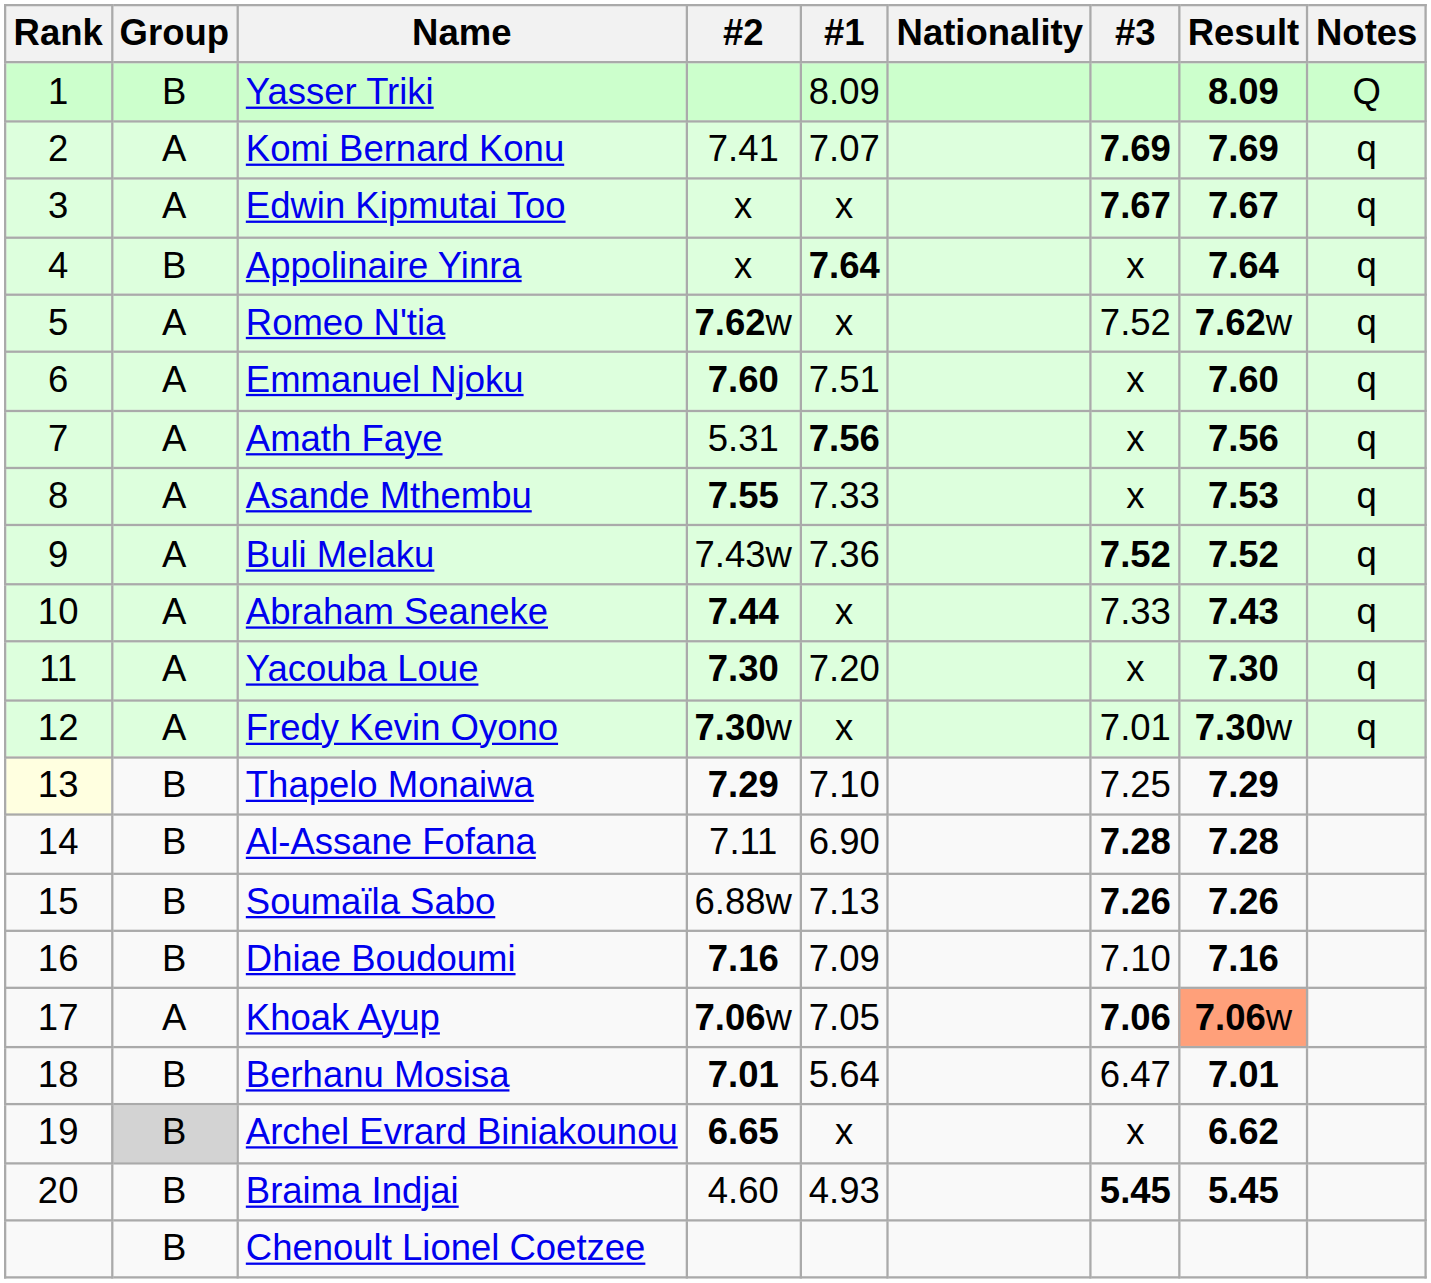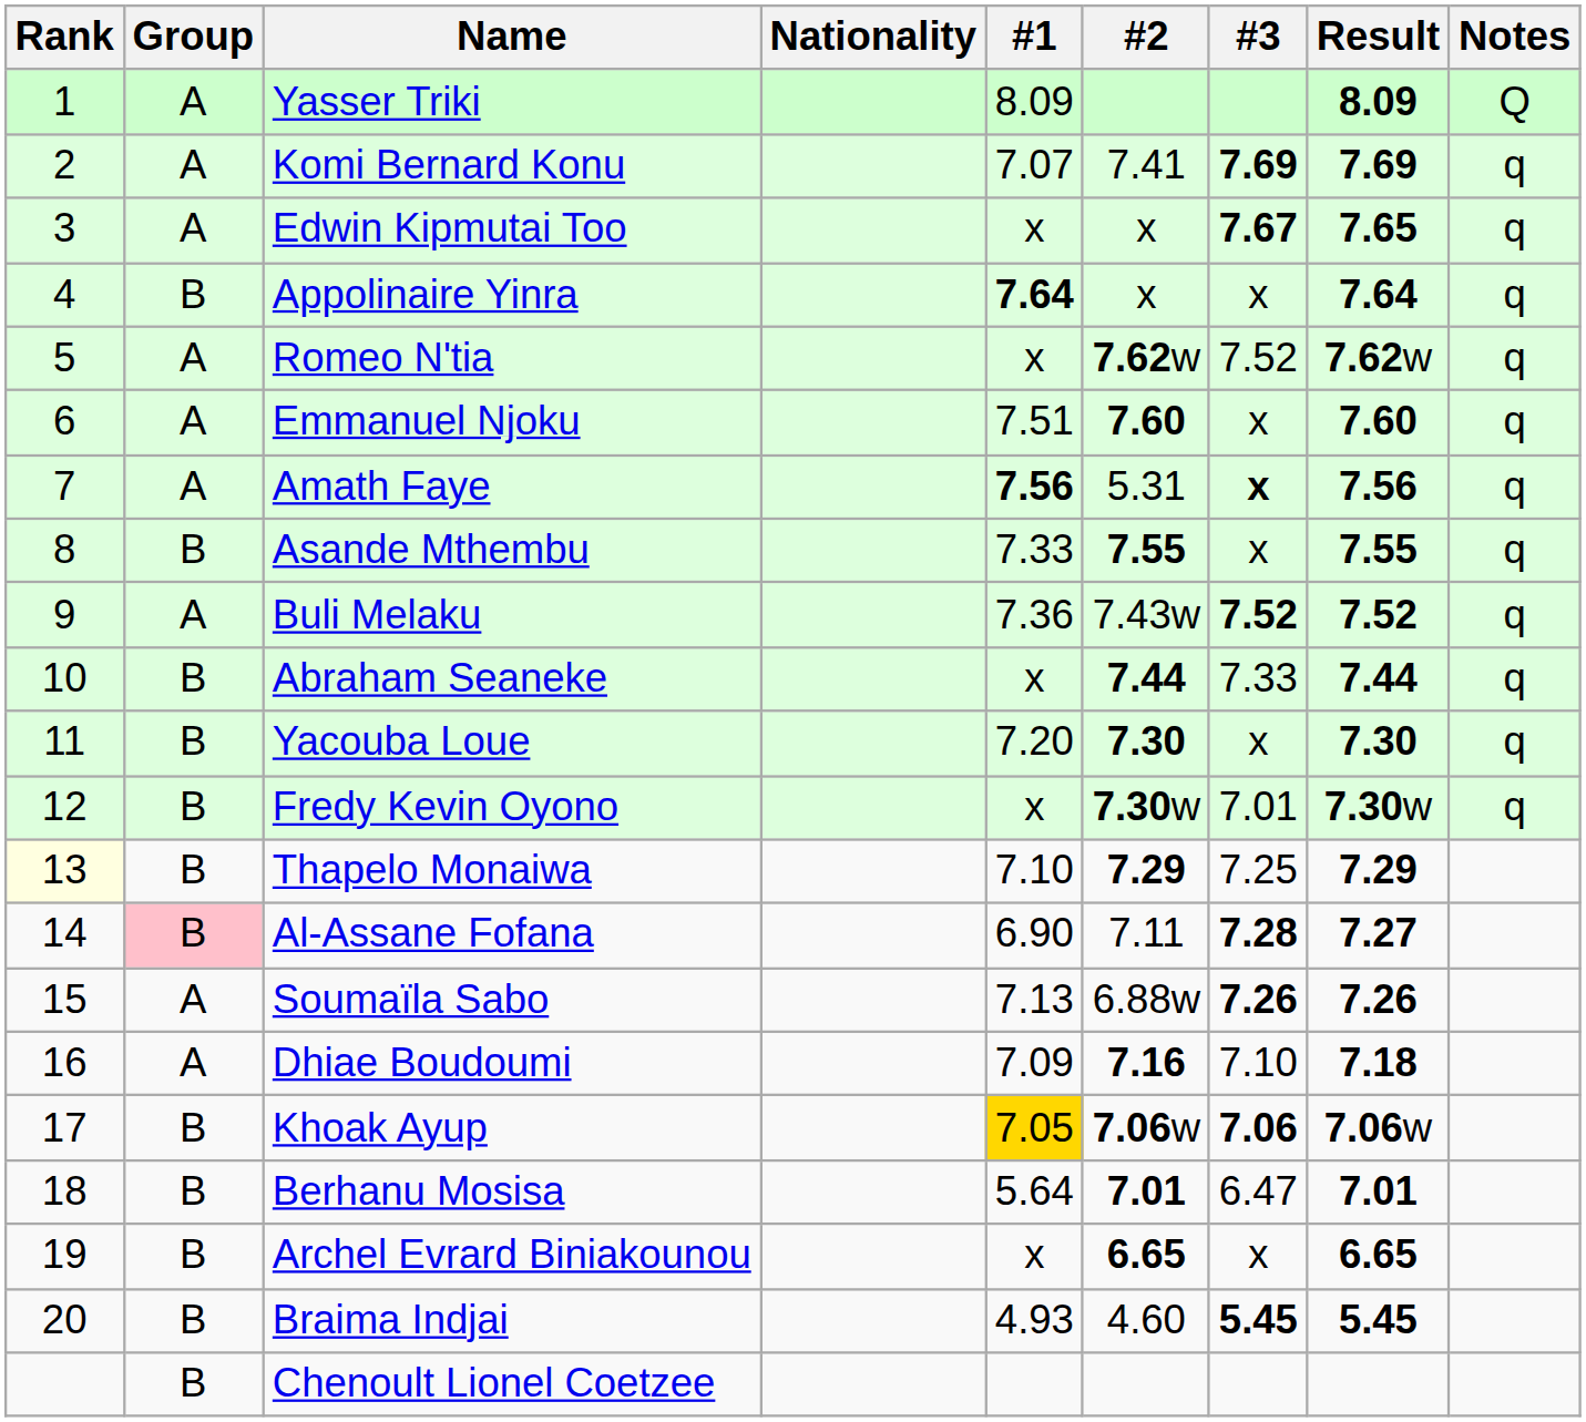 <table class="wikitable sortable" style="text-align:center">
 <tr>
 <th>Rank</th>
 <th>Group</th>
 <th>Name</th>
+<th>Nationality</th>
+<th>#1</th>
 <th>#2</th>
-<th>#1</th>
-<th>Nationality</th>
 <th>#3</th>
 <th>Result</th>
 <th>Notes</th>
 </tr>
 <tr bgcolor=ccffcc>
 <td>1</td>
-<td>B</td>
+<td>A</td>
 <td align=left><a href='#'>Yasser Triki</a></td>
+<td align=left></td>
+<td>8.09</td>
 <td></td>
-<td>8.09</td>
-<td align=left></td>
 <td></td>
 <td><strong>8.09</strong></td>
 <td>Q</td>
 </tr>
 <tr bgcolor=ddffdd>
 <td>2</td>
 <td>A</td>
 <td align=left><a href='#'>Komi Bernard Konu</a></td>
+<td align=left></td>
+<td>7.07</td>
 <td>7.41</td>
-<td>7.07</td>
-<td align=left></td>
 <td><strong>7.69</strong></td>
 <td><strong>7.69</strong></td>
 <td>q</td>
 </tr>
 <tr bgcolor=ddffdd>
 <td>3</td>
 <td>A</td>
 <td align=left><a href='#'>Edwin Kipmutai Too</a></td>
+<td align=left></td>
 <td>x</td>
 <td>x</td>
-<td align=left></td>
 <td><strong>7.67</strong></td>
-<td><strong>7.67</strong></td>
+<td><strong>7.65</strong></td>
 <td>q</td>
 </tr>
 <tr bgcolor=ddffdd>
 <td>4</td>
 <td>B</td>
 <td align=left><a href='#'>Appolinaire Yinra</a></td>
+<td align=left></td>
+<td><strong>7.64</strong></td>
 <td>x</td>
-<td><strong>7.64</strong></td>
-<td align=left></td>
 <td>x</td>
 <td><strong>7.64</strong></td>
 <td>q</td>
 </tr>
 <tr bgcolor=ddffdd>
 <td>5</td>
 <td>A</td>
 <td align=left><a href='#'>Romeo N'tia</a></td>
+<td align=left></td>
+<td>x</td>
 <td><strong>7.62</strong>w</td>
-<td>x</td>
-<td align=left></td>
 <td>7.52</td>
 <td><strong>7.62</strong>w</td>
 <td>q</td>
 </tr>
 <tr bgcolor=ddffdd>
 <td>6</td>
 <td>A</td>
 <td align=left><a href='#'>Emmanuel Njoku</a></td>
+<td align=left></td>
+<td>7.51</td>
 <td><strong>7.60</strong></td>
-<td>7.51</td>
-<td align=left></td>
 <td>x</td>
 <td><strong>7.60</strong></td>
 <td>q</td>
 </tr>
 <tr bgcolor=ddffdd>
 <td>7</td>
 <td>A</td>
 <td align=left><a href='#'>Amath Faye</a></td>
+<td align=left></td>
+<td><strong>7.56</strong></td>
 <td>5.31</td>
-<td><strong>7.56</strong></td>
-<td align=left></td>
-<td>x</td>
+<td><strong>x</strong></td>
 <td><strong>7.56</strong></td>
 <td>q</td>
 </tr>
 <tr bgcolor=ddffdd>
 <td>8</td>
-<td>A</td>
+<td>B</td>
 <td align=left><a href='#'>Asande Mthembu</a></td>
+<td align=left></td>
+<td>7.33</td>
 <td><strong>7.55</strong></td>
-<td>7.33</td>
-<td align=left></td>
 <td>x</td>
-<td><strong>7.53</strong></td>
+<td><strong>7.55</strong></td>
 <td>q</td>
 </tr>
 <tr bgcolor=ddffdd>
 <td>9</td>
 <td>A</td>
 <td align=left><a href='#'>Buli Melaku</a></td>
+<td align=left></td>
+<td>7.36</td>
 <td>7.43w</td>
-<td>7.36</td>
-<td align=left></td>
 <td><strong>7.52</strong></td>
 <td><strong>7.52</strong></td>
 <td>q</td>
 </tr>
 <tr bgcolor=ddffdd>
 <td>10</td>
-<td>A</td>
+<td>B</td>
 <td align=left><a href='#'>Abraham Seaneke</a></td>
+<td align=left></td>
+<td>x</td>
 <td><strong>7.44</strong></td>
-<td>x</td>
-<td align=left></td>
 <td>7.33</td>
-<td><strong>7.43</strong></td>
+<td><strong>7.44</strong></td>
 <td>q</td>
 </tr>
 <tr bgcolor=ddffdd>
 <td>11</td>
-<td>A</td>
+<td>B</td>
 <td align=left><a href='#'>Yacouba Loue</a></td>
+<td align=left></td>
+<td>7.20</td>
 <td><strong>7.30</strong></td>
-<td>7.20</td>
-<td align=left></td>
 <td>x</td>
 <td><strong>7.30</strong></td>
 <td>q</td>
 </tr>
 <tr bgcolor=ddffdd>
 <td>12</td>
-<td>A</td>
+<td>B</td>
 <td align=left><a href='#'>Fredy Kevin Oyono</a></td>
+<td align=left></td>
+<td>x</td>
 <td><strong>7.30</strong>w</td>
-<td>x</td>
-<td align=left></td>
 <td>7.01</td>
 <td><strong>7.30</strong>w</td>
 <td>q</td>
 </tr>
 <tr>
 <td style="background: lightyellow;">13</td>
 <td>B</td>
 <td align=left><a href='#'>Thapelo Monaiwa</a></td>
+<td align=left></td>
+<td>7.10</td>
 <td><strong>7.29</strong></td>
-<td>7.10</td>
-<td align=left></td>
 <td>7.25</td>
 <td><strong>7.29</strong></td>
 <td></td>
 </tr>
 <tr>
 <td>14</td>
-<td>B</td>
+<td style="background: pink;">B</td>
 <td align=left><a href='#'>Al-Assane Fofana</a></td>
+<td align=left></td>
+<td>6.90</td>
 <td>7.11</td>
-<td>6.90</td>
-<td align=left></td>
 <td><strong>7.28</strong></td>
-<td><strong>7.28</strong></td>
+<td><strong>7.27</strong></td>
 <td></td>
 </tr>
 <tr>
 <td>15</td>
-<td>B</td>
+<td>A</td>
 <td align=left><a href='#'>Soumaïla Sabo</a></td>
+<td align=left></td>
+<td>7.13</td>
 <td>6.88w</td>
-<td>7.13</td>
-<td align=left></td>
 <td><strong>7.26</strong></td>
 <td><strong>7.26</strong></td>
 <td></td>
 </tr>
 <tr>
 <td>16</td>
-<td>B</td>
+<td>A</td>
 <td align=left><a href='#'>Dhiae Boudoumi</a></td>
+<td align=left></td>
+<td>7.09</td>
 <td><strong>7.16</strong></td>
-<td>7.09</td>
-<td align=left></td>
 <td>7.10</td>
-<td><strong>7.16</strong></td>
+<td><strong>7.18</strong></td>
 <td></td>
 </tr>
 <tr>
 <td>17</td>
-<td>A</td>
+<td>B</td>
 <td align=left><a href='#'>Khoak Ayup</a></td>
+<td align=left></td>
+<td style="background: gold;">7.05</td>
 <td><strong>7.06</strong>w</td>
-<td>7.05</td>
-<td align=left></td>
 <td><strong>7.06</strong></td>
-<td style="background: lightsalmon;"><strong>7.06</strong>w</td>
+<td><strong>7.06</strong>w</td>
 <td></td>
 </tr>
 <tr>
 <td>18</td>
 <td>B</td>
 <td align=left><a href='#'>Berhanu Mosisa</a></td>
+<td align=left></td>
+<td>5.64</td>
 <td><strong>7.01</strong></td>
-<td>5.64</td>
-<td align=left></td>
 <td>6.47</td>
 <td><strong>7.01</strong></td>
 <td></td>
 </tr>
 <tr>
 <td>19</td>
-<td style="background: lightgrey;">B</td>
+<td>B</td>
 <td align=left><a href='#'>Archel Evrard Biniakounou</a></td>
+<td align=left></td>
+<td>x</td>
 <td><strong>6.65</strong></td>
 <td>x</td>
-<td align=left></td>
-<td>x</td>
-<td><strong>6.62</strong></td>
+<td><strong>6.65</strong></td>
 <td></td>
 </tr>
 <tr>
 <td>20</td>
 <td>B</td>
 <td align=left><a href='#'>Braima Indjai</a></td>
+<td align=left></td>
+<td>4.93</td>
 <td>4.60</td>
-<td>4.93</td>
-<td align=left></td>
 <td><strong>5.45</strong></td>
 <td><strong>5.45</strong></td>
 <td></td>
 </tr>
 <tr>
 <td></td>
 <td>B</td>
 <td align=left><a href='#'>Chenoult Lionel Coetzee</a></td>
+<td align=left></td>
 <td></td>
 <td></td>
-<td align=left></td>
 <td></td>
 <td><strong></strong></td>
 <td></td>
 </tr>
 </table>
